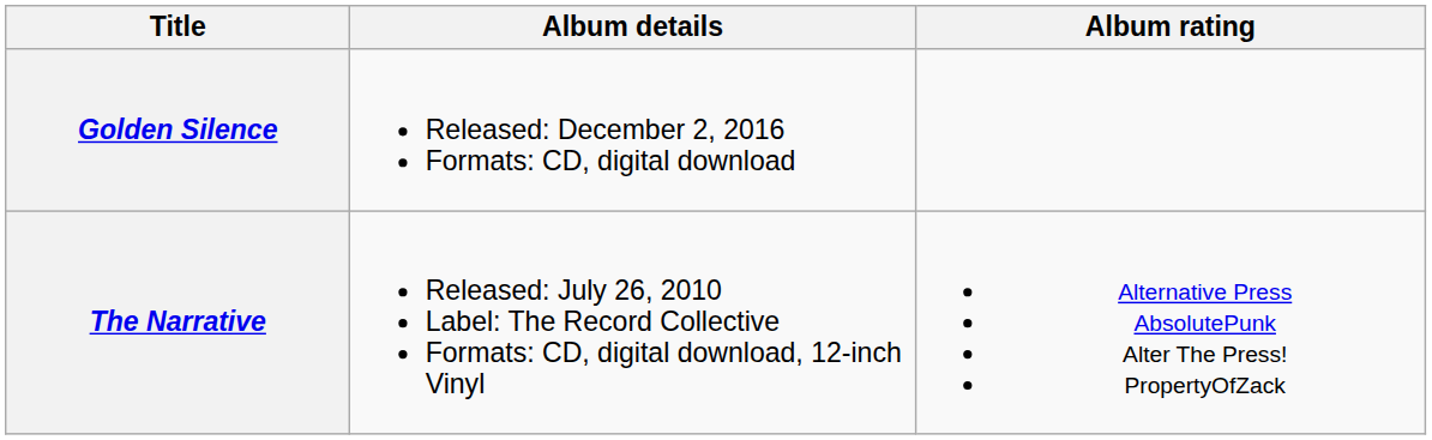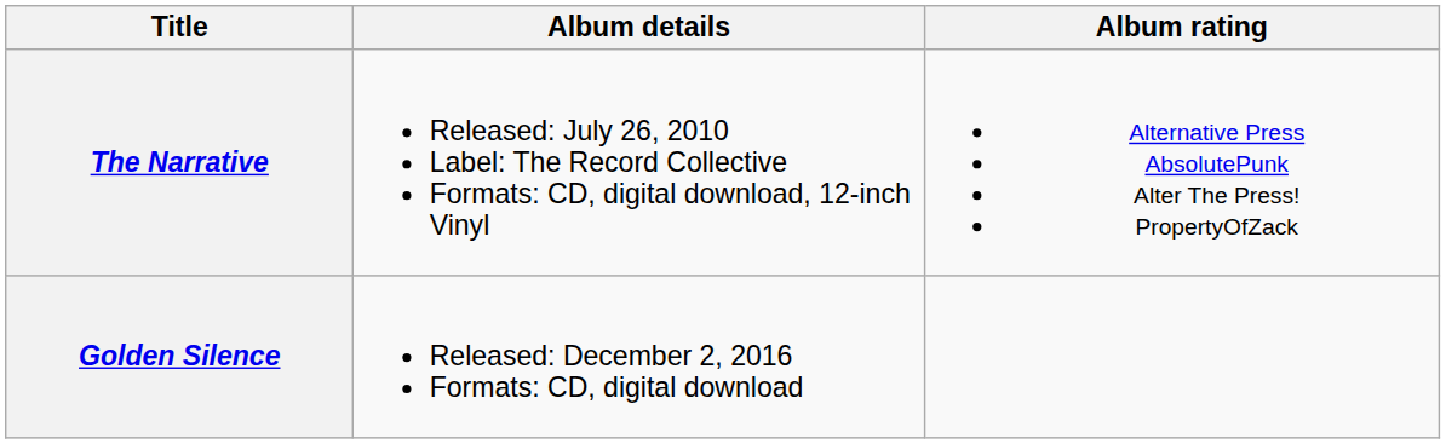 <table class="wikitable plainrowheaders" style="text-align:center;">
 <tr>
 <th scope="col" style="width:12em;">Title</th>
 <th scope="col" style="width:20em;">Album details</th>
 <th scope="col" style="width:18em;">Album rating</th>
 </tr>
 <tr>
+<th scope="row"><em><a href='#'>The Narrative</a></em></th>
+<td style="text-align:left;"><br><ul><li>Released: July 26, 2010</li><li>Label: The Record Collective</li><li>Formats: CD, digital download, 12-inch Vinyl</li></ul></td>
+<td align="center"><br><ul><li><small><a href='#'>Alternative Press</a></small> </li><li><small><a href='#'>AbsolutePunk</a></small>  </li><li><small>Alter The Press!</small>  </li><li><small>PropertyOfZack</small>  </li></ul></td>
+</tr>
+<tr>
 <th scope="row"><em><a href='#'>Golden Silence</a></em></th>
 <td style="text-align:left;"><br><ul><li>Released: December 2, 2016</li><li>Formats: CD, digital download</li></ul></td>
 <td align="center"></td>
 </tr>
-<tr>
-<th scope="row"><em><a href='#'>The Narrative</a></em></th>
-<td style="text-align:left;"><br><ul><li>Released: July 26, 2010</li><li>Label: The Record Collective</li><li>Formats: CD, digital download, 12-inch Vinyl</li></ul></td>
-<td align="center"><br><ul><li><small><a href='#'>Alternative Press</a></small> </li><li><small><a href='#'>AbsolutePunk</a></small>  </li><li><small>Alter The Press!</small>  </li><li><small>PropertyOfZack</small>  </li></ul></td>
-</tr>
 </table>
